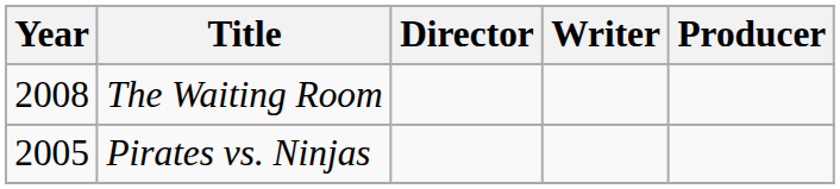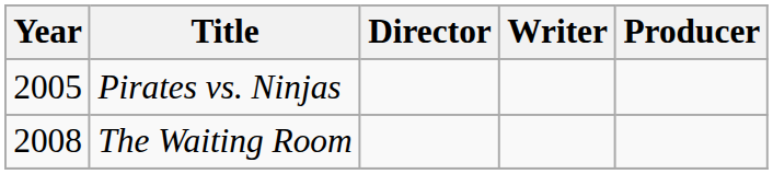 <table class="wikitable">
 <tr>
 <th>Year</th>
 <th>Title</th>
 <th>Director</th>
 <th>Writer</th>
 <th>Producer</th>
 </tr>
 <tr>
+<td>2005</td>
+<td><em>Pirates vs. Ninjas</em></td>
+<td></td>
+<td></td>
+<td></td>
+</tr>
+<tr>
 <td>2008</td>
 <td><em>The Waiting Room</em></td>
 <td></td>
 <td></td>
 <td></td>
 </tr>
 <tr>
-<td>2005</td>
-<td><em>Pirates vs. Ninjas</em></td>
-<td></td>
-<td></td>
-<td></td>
-</tr>
-<tr>
 </tr>
 </table>
